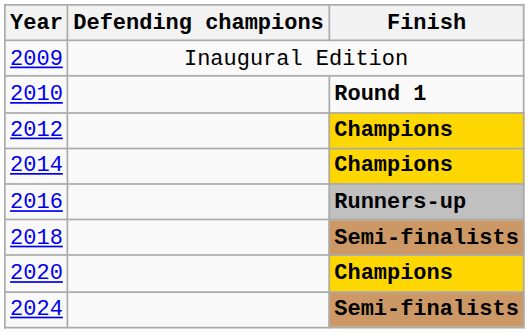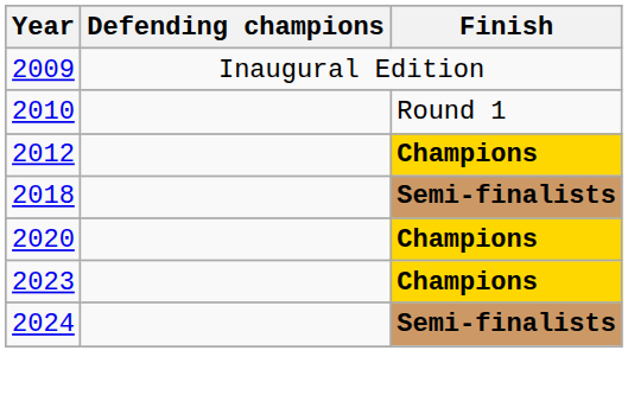 <table class="wikitable">
 <tr>
 <th>Year</th>
 <th>Defending champions</th>
 <th>Finish</th>
 </tr>
 <tr>
 <td><a href='#'>2009</a></td>
 <td align=center colspan="2">Inaugural Edition</td>
 </tr>
 <tr>
 <td><a href='#'>2010</a></td>
 <td></td>
-<td><strong>Round 1</strong></td>
+<td>Round 1</td>
 </tr>
 <tr>
 <td><a href='#'>2012</a></td>
 <td></td>
 <td bgcolor=Gold><strong>Champions</strong></td>
-</tr>
-<tr>
-<td><a href='#'>2014</a></td>
-<td></td>
-<td bgcolor=Gold><strong>Champions</strong></td>
-</tr>
-<tr>
-<td><a href='#'>2016</a></td>
-<td></td>
-<td bgcolor=Silver><strong>Runners-up</strong></td>
 </tr>
 <tr>
 <td><a href='#'>2018</a></td>
 <td></td>
 <td bgcolor=#cc9966><strong>Semi-finalists</strong></td>
 </tr>
 <tr>
 <td><a href='#'>2020</a></td>
 <td></td>
 <td bgcolor=Gold><strong>Champions</strong></td>
 </tr>
 <tr>
+<td><a href='#'>2023</a></td>
+<td></td>
+<td bgcolor=Gold><strong>Champions</strong></td>
+</tr>
+<tr>
 <td><a href='#'>2024</a></td>
 <td></td>
 <td bgcolor=#cc9966><strong>Semi-finalists</strong></td>
 </tr>
 </table>
